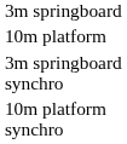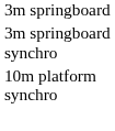 <table>
 <tr>
 <td>3m springboard</td>
-<td></td>
-<td></td>
-<td></td>
-</tr>
-<tr>
-<td>10m platform</td>
 <td></td>
 <td></td>
 <td></td>
 </tr>
 <tr>
 <td>3m springboard<br>synchro</td>
 <td></td>
 <td></td>
 <td></td>
 </tr>
 <tr>
 <td>10m platform<br>synchro</td>
 <td></td>
 <td></td>
 <td></td>
 </tr>
 </table>
